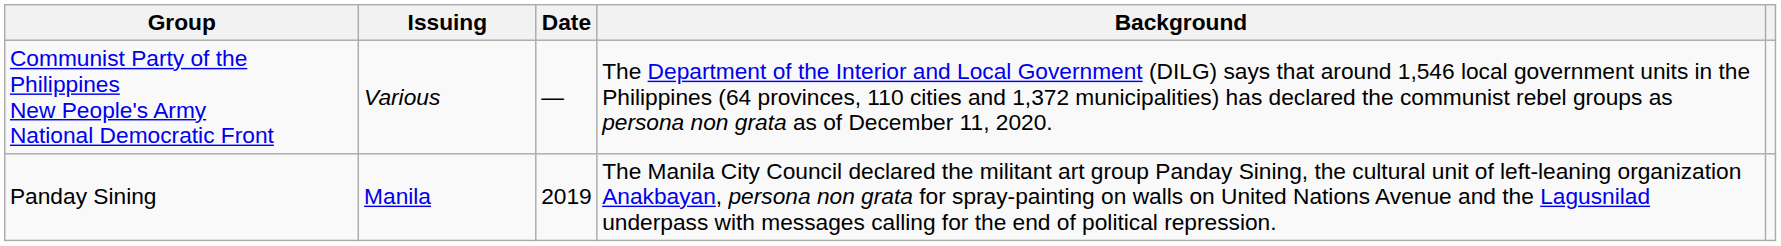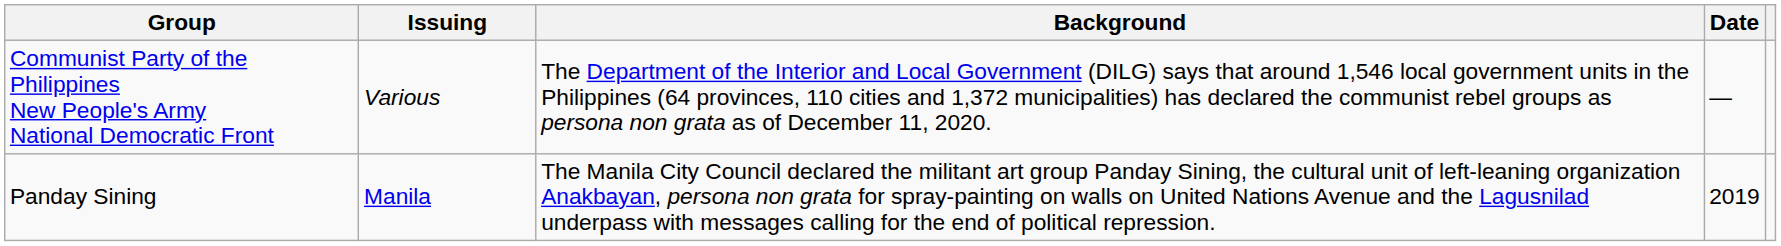 <table class= "wikitable" align="center">
 <tr>
 <th width="20%">Group</th>
 <th width="10%">Issuing </th>
+<th>Background</th>
 <th>Date</th>
-<th>Background</th>
 <th></th>
 </tr>
 <tr>
 <td><a href='#'>Communist Party of the Philippines</a><br><a href='#'>New People's Army</a><br><a href='#'>National Democratic Front</a></td>
 <td><em>Various</em></td>
+<td>The <a href='#'>Department of the Interior and Local Government</a> (DILG) says that around 1,546 local government units in the Philippines (64 provinces, 110 cities and 1,372 municipalities) has declared the communist rebel groups as <em>persona non grata</em> as of December 11, 2020.</td>
 <td>—</td>
-<td>The <a href='#'>Department of the Interior and Local Government</a> (DILG) says that around 1,546 local government units in the Philippines (64 provinces, 110 cities and 1,372 municipalities) has declared the communist rebel groups as <em>persona non grata</em> as of December 11, 2020.</td>
 <td></td>
 </tr>
 <tr>
 <td>Panday Sining</td>
 <td><a href='#'>Manila</a></td>
+<td>The Manila City Council declared the militant art group Panday Sining, the cultural unit of left-leaning organization <a href='#'>Anakbayan</a>, <em>persona non grata</em> for spray-painting on walls on United Nations Avenue and the <a href='#'>Lagusnilad</a> underpass with messages calling for the end of political repression.</td>
 <td>2019</td>
-<td>The Manila City Council declared the militant art group Panday Sining, the cultural unit of left-leaning organization <a href='#'>Anakbayan</a>, <em>persona non grata</em> for spray-painting on walls on United Nations Avenue and the <a href='#'>Lagusnilad</a> underpass with messages calling for the end of political repression.</td>
 <td></td>
 </tr>
 </table>
